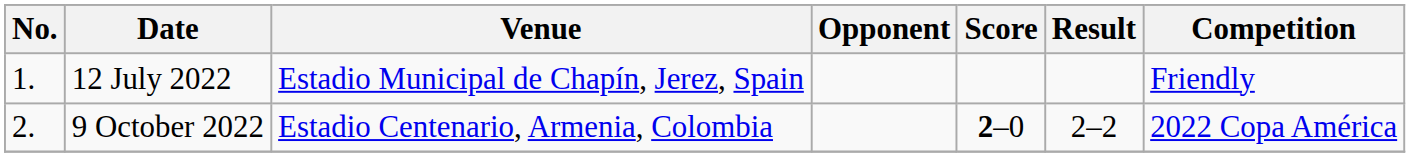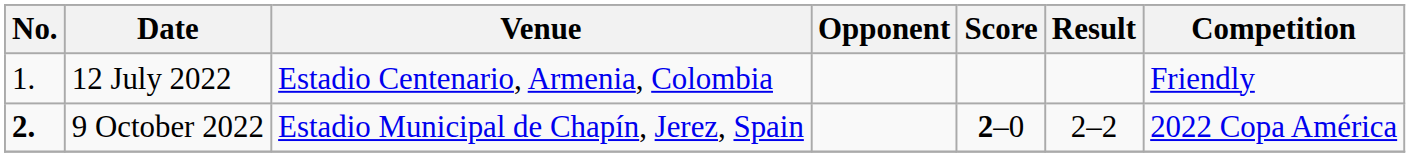 <table class="wikitable">
 <tr>
 <th>No.</th>
 <th>Date</th>
 <th>Venue</th>
 <th>Opponent</th>
 <th>Score</th>
 <th>Result</th>
 <th>Competition</th>
 </tr>
 <tr>
 <td>1.</td>
 <td>12 July 2022</td>
-<td><a href='#'>Estadio Municipal de Chapín</a>, <a href='#'>Jerez</a>, <a href='#'>Spain</a></td>
+<td><a href='#'>Estadio Centenario</a>, <a href='#'>Armenia</a>, <a href='#'>Colombia</a></td>
 <td></td>
 <td></td>
 <td></td>
 <td><a href='#'>Friendly</a></td>
 </tr>
 <tr>
-<td>2.</td>
+<td><strong>2.</strong></td>
 <td>9 October 2022</td>
-<td><a href='#'>Estadio Centenario</a>, <a href='#'>Armenia</a>, <a href='#'>Colombia</a></td>
+<td><a href='#'>Estadio Municipal de Chapín</a>, <a href='#'>Jerez</a>, <a href='#'>Spain</a></td>
 <td></td>
 <td align=center><strong>2</strong>–0</td>
 <td align=center>2–2</td>
 <td><a href='#'>2022 Copa América</a></td>
 </tr>
 <tr>
 </tr>
 </table>
